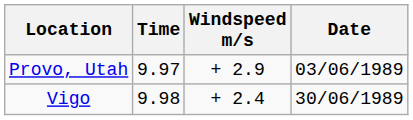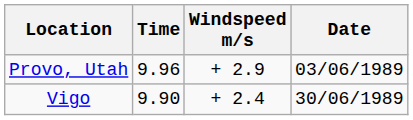 <table class="wikitable" style= "text-align: center">
 <tr>
 <th>Location</th>
 <th>Time</th>
 <th>Windspeed<br>m/s</th>
 <th>Date</th>
 </tr>
 <tr>
 <td><a href='#'>Provo, Utah</a></td>
-<td>9.97</td>
+<td>9.96</td>
 <td>+ 2.9</td>
 <td>03/06/1989</td>
 </tr>
 <tr>
 <td><a href='#'>Vigo</a></td>
-<td>9.98</td>
+<td>9.90</td>
 <td>+ 2.4</td>
 <td>30/06/1989</td>
 </tr>
 </table>
